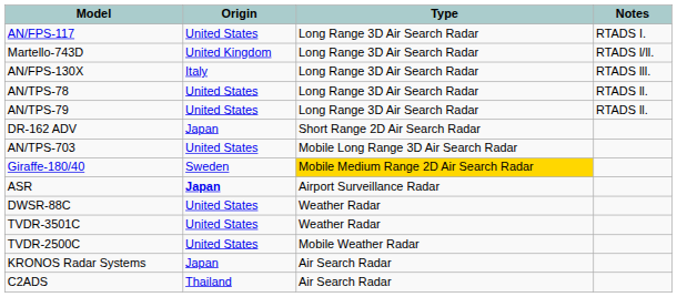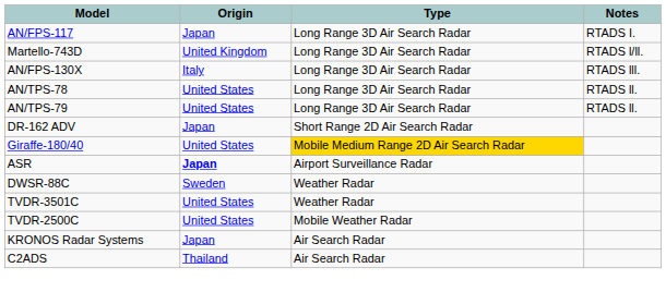 <table class="wikitable";" width="70%">
 <tr>
 <th style="text-align:center; background:#acc;">Model</th>
 <th style="text-align: center; background:#acc;">Origin</th>
 <th style="text-align:l center; background:#acc;">Type</th>
 <th style="text-align: center; background:#acc;">Notes</th>
 </tr>
 <tr>
 <td><a href='#'>AN/FPS-117</a></td>
-<td><a href='#'>United States</a></td>
+<td><a href='#'>Japan</a></td>
 <td>Long Range 3D Air Search Radar</td>
 <td>RTADS I.</td>
 </tr>
 <tr>
 <td>Martello-743D</td>
 <td><a href='#'>United Kingdom</a></td>
 <td>Long Range 3D Air Search Radar</td>
 <td>RTADS l/ll.</td>
 </tr>
 <tr>
 <td>AN/FPS-130X</td>
 <td><a href='#'>Italy</a></td>
 <td>Long Range 3D Air Search Radar</td>
 <td>RTADS lll.</td>
 </tr>
 <tr>
 <td>AN/TPS-78</td>
 <td><a href='#'>United States</a></td>
 <td>Long Range 3D Air Search Radar</td>
 <td>RTADS ll.</td>
 </tr>
 <tr>
 <td>AN/TPS-79</td>
 <td><a href='#'>United States</a></td>
 <td>Long Range 3D Air Search Radar</td>
 <td>RTADS ll.</td>
 </tr>
 <tr>
 <td>DR-162 ADV</td>
 <td><a href='#'>Japan</a></td>
 <td>Short Range 2D Air Search Radar</td>
 <td></td>
 </tr>
 <tr>
-<td>AN/TPS-703</td>
+<td><a href='#'>Giraffe-180/40</a></td>
 <td><a href='#'>United States</a></td>
-<td>Mobile Long Range 3D Air Search Radar</td>
-<td></td>
-</tr>
-<tr>
-<td><a href='#'>Giraffe-180/40</a></td>
-<td><a href='#'>Sweden</a></td>
 <td style="background: gold;">Mobile Medium Range 2D Air Search Radar</td>
 <td></td>
 </tr>
 <tr>
 <td>ASR</td>
 <td><strong><a href='#'>Japan</a></strong></td>
 <td>Airport Surveillance Radar</td>
 <td></td>
 </tr>
 <tr>
 <td>DWSR-88C</td>
-<td><a href='#'>United States</a></td>
+<td><a href='#'>Sweden</a></td>
 <td>Weather Radar</td>
 <td></td>
 </tr>
 <tr>
 <td>TVDR-3501C</td>
 <td><a href='#'>United States</a></td>
 <td>Weather Radar</td>
 <td></td>
 </tr>
 <tr>
 <td>TVDR-2500C</td>
 <td><a href='#'>United States</a></td>
 <td>Mobile Weather Radar</td>
 <td></td>
 </tr>
 <tr>
 <td>KRONOS Radar Systems</td>
 <td><a href='#'>Japan</a></td>
 <td>Air Search Radar</td>
 <td></td>
 </tr>
 <tr>
 <td>C2ADS</td>
 <td><a href='#'>Thailand</a></td>
 <td>Air Search Radar</td>
 <td></td>
 </tr>
 </table>
